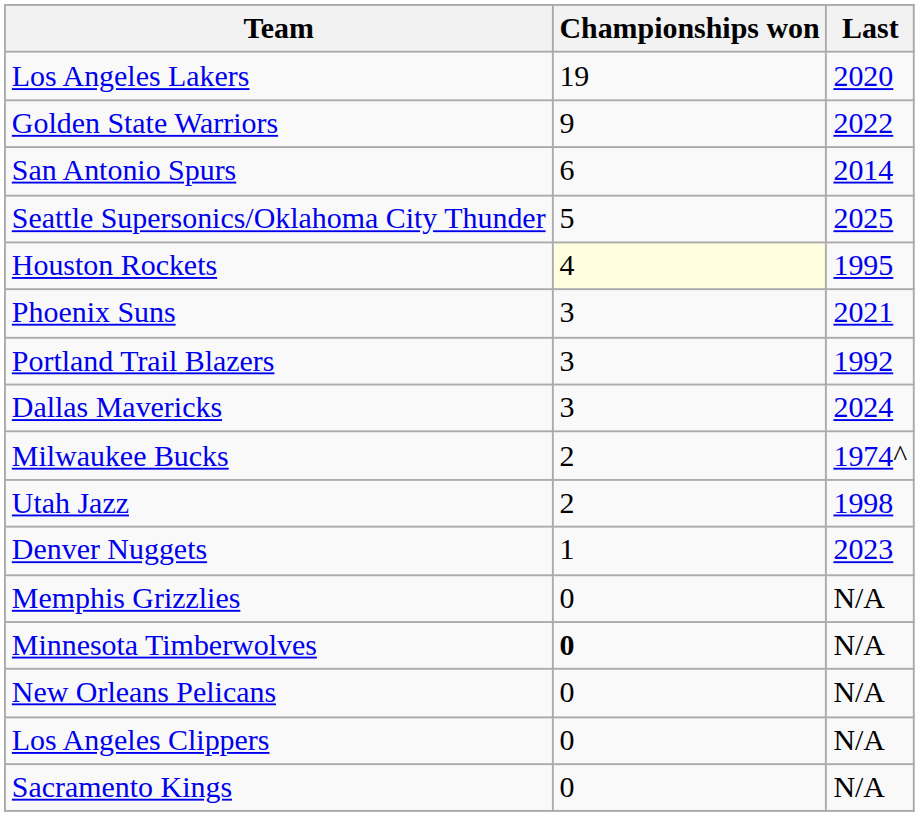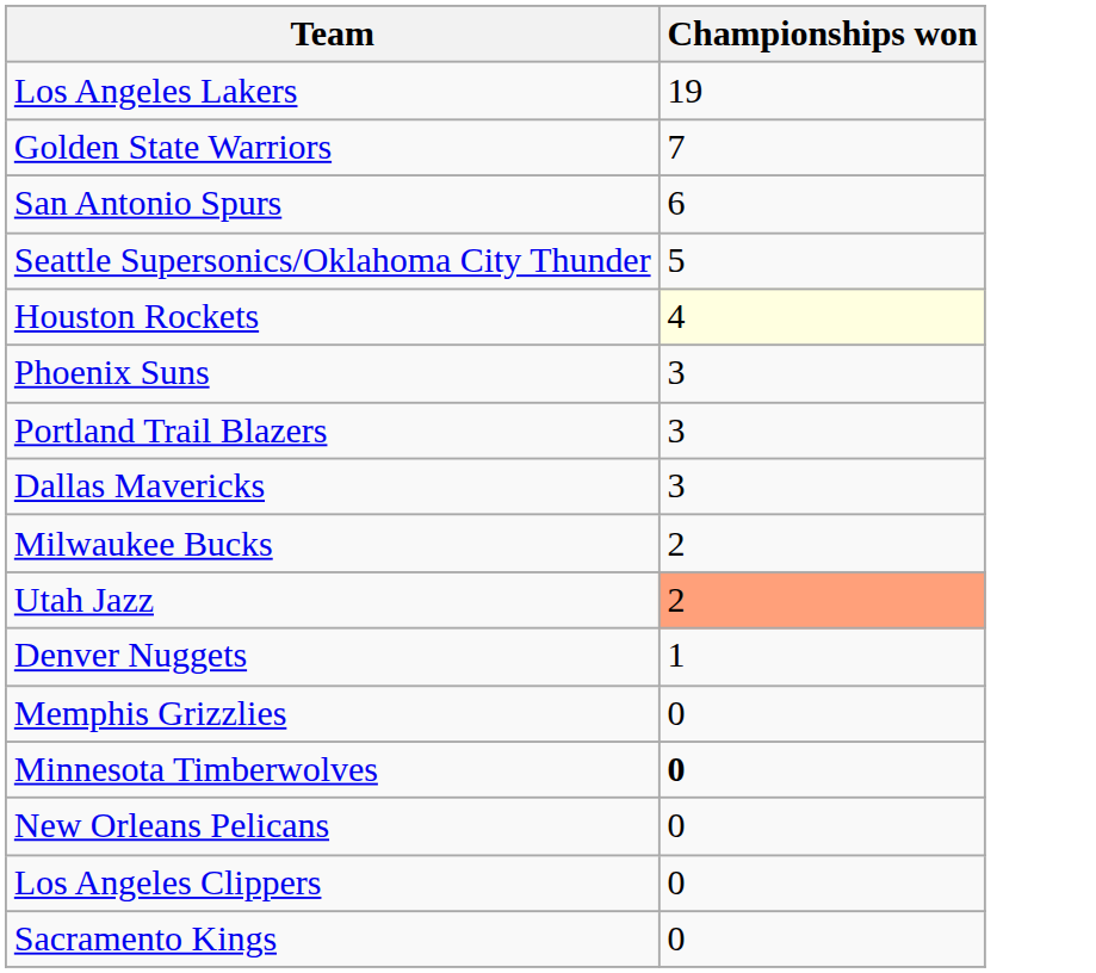 <table class="wikitable sortable">
 <tr>
 <th>Team</th>
 <th>Championships won</th>
-<th>Last</th>
 </tr>
 <tr>
 <td><a href='#'>Los Angeles Lakers</a></td>
 <td>19</td>
-<td><a href='#'>2020</a></td>
 </tr>
 <tr>
 <td><a href='#'>Golden State Warriors</a></td>
-<td>9</td>
-<td><a href='#'>2022</a></td>
+<td>7</td>
 </tr>
 <tr>
 <td><a href='#'>San Antonio Spurs</a></td>
 <td>6</td>
-<td><a href='#'>2014</a></td>
 </tr>
 <tr>
 <td><a href='#'>Seattle Supersonics/Oklahoma City Thunder</a></td>
 <td>5</td>
-<td><a href='#'>2025</a></td>
 </tr>
 <tr>
 <td><a href='#'>Houston Rockets</a></td>
 <td style="background: lightyellow;">4</td>
-<td><a href='#'>1995</a></td>
 </tr>
 <tr>
 <td><a href='#'>Phoenix Suns</a></td>
 <td>3</td>
-<td><a href='#'>2021</a></td>
 </tr>
 <tr>
 <td><a href='#'>Portland Trail Blazers</a></td>
 <td>3</td>
-<td><a href='#'>1992</a></td>
 </tr>
 <tr>
 <td><a href='#'>Dallas Mavericks</a></td>
 <td>3</td>
-<td><a href='#'>2024</a></td>
 </tr>
 <tr>
 <td><a href='#'>Milwaukee Bucks</a></td>
 <td>2</td>
-<td><a href='#'>1974</a>^</td>
 </tr>
 <tr>
 <td><a href='#'>Utah Jazz</a></td>
-<td>2</td>
-<td><a href='#'>1998</a></td>
+<td style="background: lightsalmon;">2</td>
 </tr>
 <tr>
 <td><a href='#'>Denver Nuggets</a></td>
 <td>1</td>
-<td><a href='#'>2023</a></td>
 </tr>
 <tr>
 <td><a href='#'>Memphis Grizzlies</a></td>
 <td>0</td>
-<td>N/A</td>
 </tr>
 <tr>
 <td><a href='#'>Minnesota Timberwolves</a></td>
 <td><strong>0</strong></td>
-<td>N/A</td>
 </tr>
 <tr>
 <td><a href='#'>New Orleans Pelicans</a></td>
 <td>0</td>
-<td>N/A</td>
 </tr>
 <tr>
 <td><a href='#'>Los Angeles Clippers</a></td>
 <td>0</td>
-<td>N/A</td>
 </tr>
 <tr>
 <td><a href='#'>Sacramento Kings</a></td>
 <td>0</td>
-<td>N/A</td>
 </tr>
 </table>
